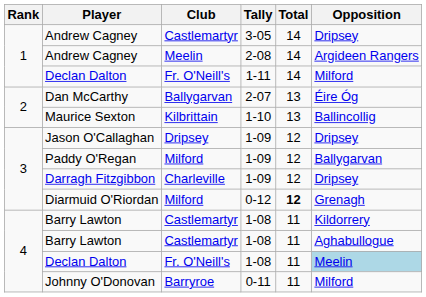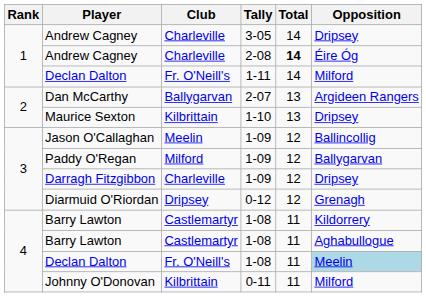 <table class="wikitable">
 <tr>
 <th>Rank</th>
 <th>Player</th>
 <th>Club</th>
 <th>Tally</th>
 <th>Total</th>
 <th>Opposition</th>
 </tr>
 <tr>
 <td rowspan="3" style="text-align:center;">1</td>
 <td>Andrew Cagney</td>
-<td><a href='#'>Castlemartyr</a></td>
+<td><a href='#'>Charleville</a></td>
 <td align=center>3-05</td>
 <td align=center>14</td>
 <td><a href='#'>Dripsey</a></td>
 </tr>
 <tr>
 <td>Andrew Cagney</td>
-<td><a href='#'>Meelin</a></td>
+<td><a href='#'>Charleville</a></td>
 <td align=center>2-08</td>
-<td align=center>14</td>
-<td><a href='#'>Argideen Rangers</a></td>
+<td align=center><strong>14</strong></td>
+<td><a href='#'>Éire Óg</a></td>
 </tr>
 <tr>
 <td><a href='#'>Declan Dalton</a></td>
 <td><a href='#'>Fr. O'Neill's</a></td>
 <td align=center>1-11</td>
 <td align=center>14</td>
 <td><a href='#'>Milford</a></td>
 </tr>
 <tr>
 <td rowspan="2" style="text-align:center;">2</td>
 <td>Dan McCarthy</td>
 <td><a href='#'>Ballygarvan</a></td>
 <td align=center>2-07</td>
 <td align=center>13</td>
-<td><a href='#'>Éire Óg</a></td>
+<td><a href='#'>Argideen Rangers</a></td>
 </tr>
 <tr>
 <td>Maurice Sexton</td>
 <td><a href='#'>Kilbrittain</a></td>
 <td align=center>1-10</td>
 <td align=center>13</td>
-<td><a href='#'>Ballincollig</a></td>
+<td><a href='#'>Dripsey</a></td>
 </tr>
 <tr>
 <td rowspan="4" style="text-align:center;">3</td>
 <td>Jason O'Callaghan</td>
-<td><a href='#'>Dripsey</a></td>
+<td><a href='#'>Meelin</a></td>
 <td align=center>1-09</td>
 <td align=center>12</td>
-<td><a href='#'>Dripsey</a></td>
+<td><a href='#'>Ballincollig</a></td>
 </tr>
 <tr>
 <td>Paddy O'Regan</td>
 <td><a href='#'>Milford</a></td>
 <td align=center>1-09</td>
 <td align=center>12</td>
 <td><a href='#'>Ballygarvan</a></td>
 </tr>
 <tr>
 <td><a href='#'>Darragh Fitzgibbon</a></td>
 <td><a href='#'>Charleville</a></td>
 <td align=center>1-09</td>
 <td align=center>12</td>
 <td><a href='#'>Dripsey</a></td>
 </tr>
 <tr>
 <td>Diarmuid O'Riordan</td>
-<td><a href='#'>Milford</a></td>
+<td><a href='#'>Dripsey</a></td>
 <td align=center>0-12</td>
-<td align=center><strong>12</strong></td>
+<td align=center>12</td>
 <td><a href='#'>Grenagh</a></td>
 </tr>
 <tr>
 <td rowspan="4" style="text-align:center;">4</td>
 <td>Barry Lawton</td>
 <td><a href='#'>Castlemartyr</a></td>
 <td align=center>1-08</td>
 <td align=center>11</td>
 <td><a href='#'>Kildorrery</a></td>
 </tr>
 <tr>
 <td>Barry Lawton</td>
 <td><a href='#'>Castlemartyr</a></td>
 <td align=center>1-08</td>
 <td align=center>11</td>
 <td><a href='#'>Aghabullogue</a></td>
 </tr>
 <tr>
 <td><a href='#'>Declan Dalton</a></td>
 <td><a href='#'>Fr. O'Neill's</a></td>
 <td align=center>1-08</td>
 <td align=center>11</td>
 <td style="background: lightblue;"><a href='#'>Meelin</a></td>
 </tr>
 <tr>
 <td>Johnny O'Donovan</td>
-<td><a href='#'>Barryroe</a></td>
+<td><a href='#'>Kilbrittain</a></td>
 <td align=center>0-11</td>
 <td align=center>11</td>
 <td><a href='#'>Milford</a></td>
 </tr>
 </table>
